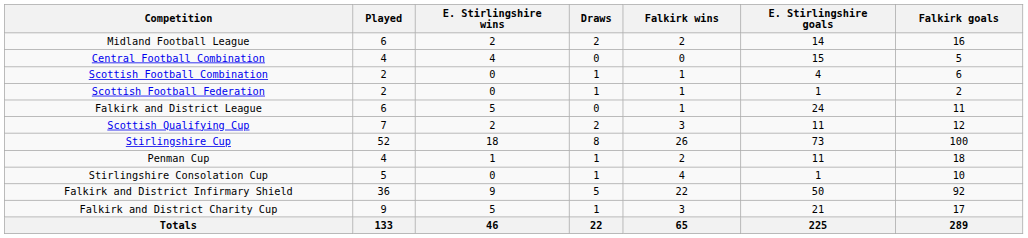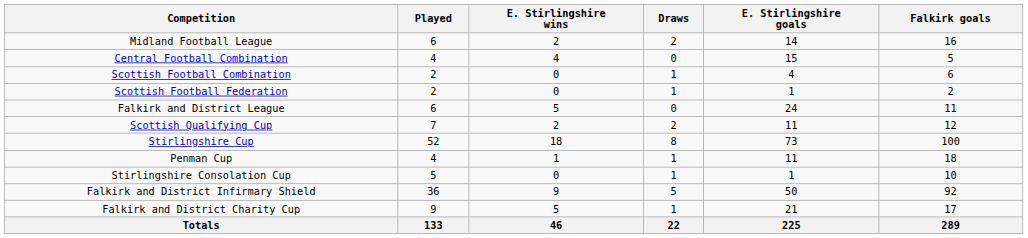 <table class="wikitable" style="text-align:center" width="65%">
 <tr>
 <th>Competition</th>
 <th>Played</th>
 <th>E. Stirlingshire<br>wins</th>
 <th>Draws</th>
-<th>Falkirk wins</th>
 <th>E. Stirlingshire<br>goals</th>
 <th>Falkirk goals</th>
 </tr>
 <tr>
 <td>Midland Football League</td>
 <td>6</td>
-<td>2</td>
 <td>2</td>
 <td>2</td>
 <td>14</td>
 <td>16</td>
 </tr>
 <tr>
 <td><a href='#'>Central Football Combination</a></td>
 <td>4</td>
 <td>4</td>
 <td>0</td>
-<td>0</td>
 <td>15</td>
 <td>5</td>
 </tr>
 <tr>
 <td><a href='#'>Scottish Football Combination</a></td>
 <td>2</td>
 <td>0</td>
-<td>1</td>
 <td>1</td>
 <td>4</td>
 <td>6</td>
 </tr>
 <tr>
 <td><a href='#'>Scottish Football Federation</a></td>
 <td>2</td>
 <td>0</td>
 <td>1</td>
 <td>1</td>
-<td>1</td>
 <td>2</td>
 </tr>
 <tr>
 <td>Falkirk and District League</td>
 <td>6</td>
 <td>5</td>
 <td>0</td>
-<td>1</td>
 <td>24</td>
 <td>11</td>
 </tr>
 <tr>
 <td><a href='#'>Scottish Qualifying Cup</a></td>
 <td>7</td>
 <td>2</td>
 <td>2</td>
-<td>3</td>
 <td>11</td>
 <td>12</td>
 </tr>
 <tr>
 <td><a href='#'>Stirlingshire Cup</a></td>
 <td>52</td>
 <td>18</td>
 <td>8</td>
-<td>26</td>
 <td>73</td>
 <td>100</td>
 </tr>
 <tr>
 <td>Penman Cup</td>
 <td>4</td>
 <td>1</td>
 <td>1</td>
-<td>2</td>
 <td>11</td>
 <td>18</td>
 </tr>
 <tr>
 <td>Stirlingshire Consolation Cup</td>
 <td>5</td>
 <td>0</td>
 <td>1</td>
-<td>4</td>
 <td>1</td>
 <td>10</td>
 </tr>
 <tr>
 <td>Falkirk and District Infirmary Shield</td>
 <td>36</td>
 <td>9</td>
 <td>5</td>
-<td>22</td>
 <td>50</td>
 <td>92</td>
 </tr>
 <tr>
 <td>Falkirk and District Charity Cup</td>
 <td>9</td>
 <td>5</td>
 <td>1</td>
-<td>3</td>
 <td>21</td>
 <td>17</td>
 </tr>
 <tr>
 <th>Totals</th>
 <th>133</th>
 <th>46</th>
 <th>22</th>
-<th>65</th>
 <th>225</th>
 <th>289</th>
 </tr>
 </table>
